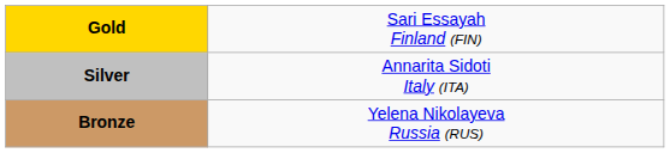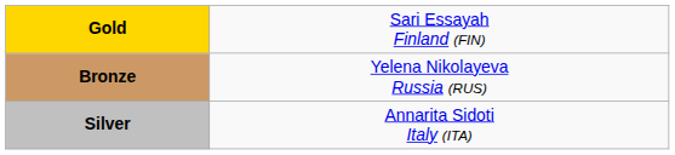 <table class="wikitable" style=" text-align:center; font-size:110%;" width="35%">
 <tr>
 <td bgcolor="gold"><strong>Gold</strong></td>
 <td> <a href='#'>Sari Essayah</a><br><em><a href='#'>Finland</a> <small>(FIN)</small></em></td>
 </tr>
 <tr>
+<td bgcolor="CC9966"><strong>Bronze</strong></td>
+<td> <a href='#'>Yelena Nikolayeva</a><br><em><a href='#'>Russia</a> <small>(RUS)</small></em></td>
+</tr>
+<tr>
 <td bgcolor="silver"><strong>Silver</strong></td>
 <td> <a href='#'>Annarita Sidoti</a><br><em><a href='#'>Italy</a> <small>(ITA)</small></em></td>
 </tr>
-<tr>
-<td bgcolor="CC9966"><strong>Bronze</strong></td>
-<td> <a href='#'>Yelena Nikolayeva</a><br><em><a href='#'>Russia</a> <small>(RUS)</small></em></td>
-</tr>
 </table>
